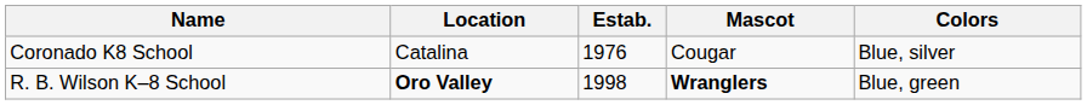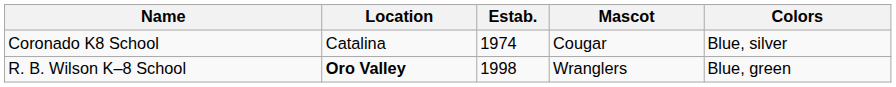 <table class="wikitable">
 <tr>
 <th style="width:19em">Name</th>
 <th style="width:9em">Location</th>
 <th style="width:4em">Estab.</th>
 <th style="width:9em">Mascot</th>
 <th style="width:11em">Colors</th>
 </tr>
 <tr>
 <td>Coronado K8 School</td>
 <td>Catalina</td>
-<td>1976</td>
+<td>1974</td>
 <td>Cougar</td>
 <td>Blue, silver</td>
 </tr>
 <tr>
 <td>R. B. Wilson K–8 School</td>
 <td><strong>Oro Valley</strong></td>
 <td>1998</td>
-<td><strong>Wranglers</strong></td>
+<td>Wranglers</td>
 <td>Blue, green</td>
 </tr>
 </table>
